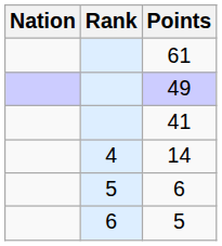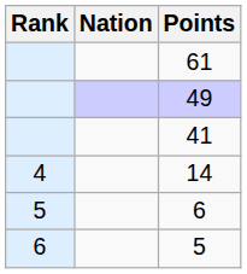 <table class="wikitable sortable" style="text-align:center">
 <tr>
+<th>Rank</th>
 <th>Nation</th>
-<th>Rank</th>
 <th>Points</th>
 </tr>
 <tr>
+<td bgcolor = DDEEFF></td>
 <td align=left></td>
-<td bgcolor = DDEEFF></td>
 <td>61</td>
 </tr>
 <tr style="background-color:#ccccff">
+<td bgcolor = DDEEFF></td>
 <td align=left></td>
-<td bgcolor = DDEEFF></td>
 <td>49</td>
 </tr>
 <tr>
+<td bgcolor = DDEEFF></td>
 <td align=left></td>
-<td bgcolor = DDEEFF></td>
 <td>41</td>
 </tr>
 <tr>
+<td bgcolor = DDEEFF>4</td>
 <td align=left></td>
-<td bgcolor = DDEEFF>4</td>
 <td>14</td>
 </tr>
 <tr>
+<td bgcolor = DDEEFF>5</td>
 <td align=left></td>
-<td bgcolor = DDEEFF>5</td>
 <td>6</td>
 </tr>
 <tr>
+<td bgcolor = DDEEFF>6</td>
 <td align=left></td>
-<td bgcolor = DDEEFF>6</td>
 <td>5</td>
 </tr>
 </table>
